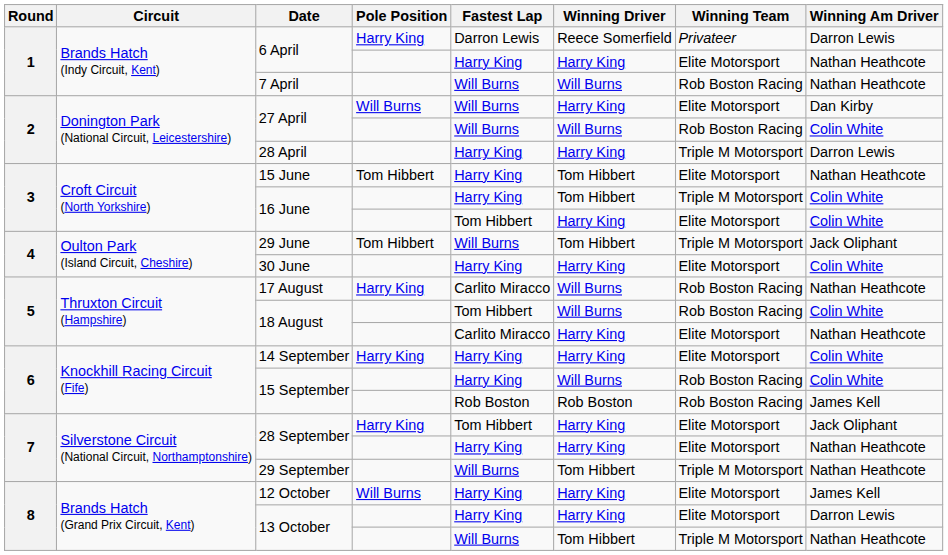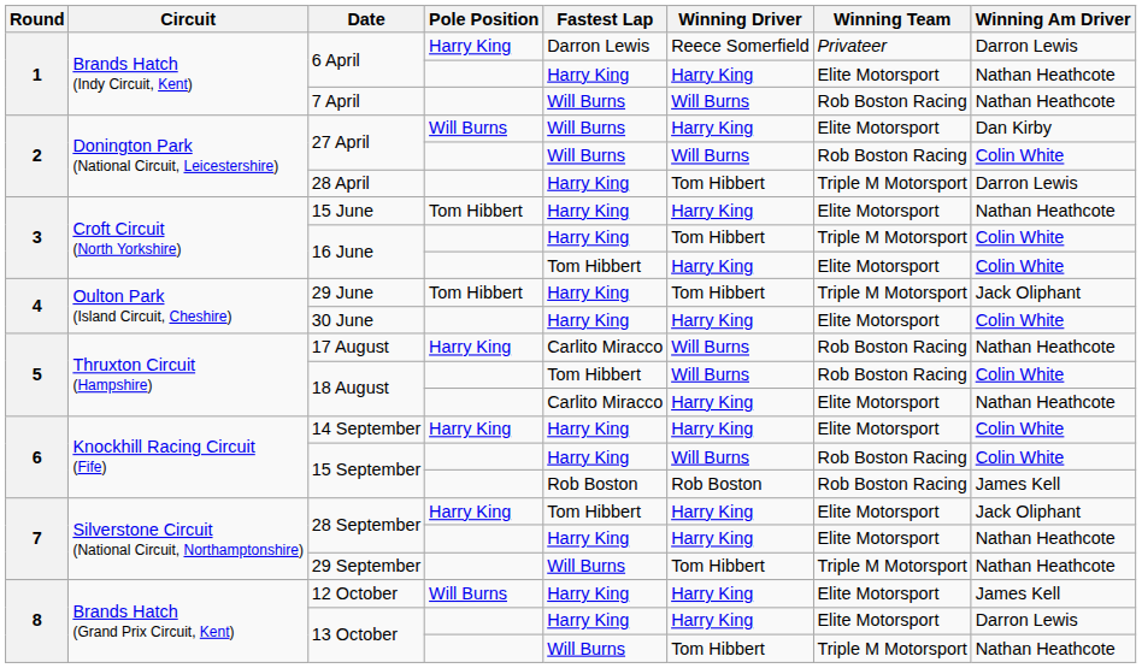 <table class="wikitable" style="font-size: 85%">
 <tr>
 <th>Round</th>
 <th>Circuit</th>
 <th>Date</th>
 <th>Pole Position</th>
 <th>Fastest Lap</th>
 <th>Winning Driver</th>
 <th>Winning Team</th>
 <th>Winning Am Driver</th>
 </tr>
 <tr>
 <th rowspan=3>1</th>
 <td rowspan=3><a href='#'>Brands Hatch</a><br><small>(Indy Circuit, <a href='#'>Kent</a>)</small></td>
 <td rowspan=2>6 April</td>
 <td> <a href='#'>Harry King</a></td>
 <td> Darron Lewis</td>
 <td> Reece Somerfield</td>
 <td><em>Privateer</em></td>
 <td> Darron Lewis</td>
 </tr>
 <tr>
 <td></td>
 <td> <a href='#'>Harry King</a></td>
 <td> <a href='#'>Harry King</a></td>
 <td>Elite Motorsport</td>
 <td> Nathan Heathcote</td>
 </tr>
 <tr>
 <td>7 April</td>
 <td></td>
 <td> <a href='#'>Will Burns</a></td>
 <td> <a href='#'>Will Burns</a></td>
 <td>Rob Boston Racing</td>
 <td> Nathan Heathcote</td>
 </tr>
 <tr>
 <th rowspan=3>2</th>
 <td rowspan=3><a href='#'>Donington Park</a><br><small>(National Circuit, <a href='#'>Leicestershire</a>)</small></td>
 <td rowspan=2>27 April</td>
 <td> <a href='#'>Will Burns</a></td>
 <td> <a href='#'>Will Burns</a></td>
 <td> <a href='#'>Harry King</a></td>
 <td>Elite Motorsport</td>
 <td> Dan Kirby</td>
 </tr>
 <tr>
 <td></td>
 <td> <a href='#'>Will Burns</a></td>
 <td> <a href='#'>Will Burns</a></td>
 <td>Rob Boston Racing</td>
 <td> <a href='#'>Colin White</a></td>
 </tr>
 <tr>
 <td>28 April</td>
 <td></td>
 <td> <a href='#'>Harry King</a></td>
-<td> <a href='#'>Harry King</a></td>
+<td> Tom Hibbert</td>
 <td>Triple M Motorsport</td>
 <td> Darron Lewis</td>
 </tr>
 <tr>
 <th rowspan=3>3</th>
 <td rowspan=3><a href='#'>Croft Circuit</a><br><small>(<a href='#'>North Yorkshire</a>)</small></td>
 <td>15 June</td>
 <td> Tom Hibbert</td>
 <td> <a href='#'>Harry King</a></td>
-<td> Tom Hibbert</td>
+<td> <a href='#'>Harry King</a></td>
 <td>Elite Motorsport</td>
 <td> Nathan Heathcote</td>
 </tr>
 <tr>
 <td rowspan=2>16 June</td>
 <td></td>
 <td> <a href='#'>Harry King</a></td>
 <td> Tom Hibbert</td>
 <td>Triple M Motorsport</td>
 <td> <a href='#'>Colin White</a></td>
 </tr>
 <tr>
 <td></td>
 <td> Tom Hibbert</td>
 <td> <a href='#'>Harry King</a></td>
 <td>Elite Motorsport</td>
 <td> <a href='#'>Colin White</a></td>
 </tr>
 <tr>
 <th rowspan=2>4</th>
 <td rowspan=2><a href='#'>Oulton Park</a><br><small>(Island Circuit, <a href='#'>Cheshire</a>)</small></td>
 <td>29 June</td>
 <td> Tom Hibbert</td>
-<td> <a href='#'>Will Burns</a></td>
+<td> <a href='#'>Harry King</a></td>
 <td> Tom Hibbert</td>
 <td>Triple M Motorsport</td>
 <td> Jack Oliphant</td>
 </tr>
 <tr>
 <td>30 June</td>
 <td></td>
 <td> <a href='#'>Harry King</a></td>
 <td> <a href='#'>Harry King</a></td>
 <td>Elite Motorsport</td>
 <td> <a href='#'>Colin White</a></td>
 </tr>
 <tr>
 <th rowspan=3>5</th>
 <td rowspan=3><a href='#'>Thruxton Circuit</a><br><small>(<a href='#'>Hampshire</a>)</small></td>
 <td>17 August</td>
 <td> <a href='#'>Harry King</a></td>
 <td> Carlito Miracco</td>
 <td> <a href='#'>Will Burns</a></td>
 <td>Rob Boston Racing</td>
 <td> Nathan Heathcote</td>
 </tr>
 <tr>
 <td rowspan=2>18 August</td>
 <td></td>
 <td> Tom Hibbert</td>
 <td> <a href='#'>Will Burns</a></td>
 <td>Rob Boston Racing</td>
 <td> <a href='#'>Colin White</a></td>
 </tr>
 <tr>
 <td></td>
 <td> Carlito Miracco</td>
 <td> <a href='#'>Harry King</a></td>
 <td>Elite Motorsport</td>
 <td> Nathan Heathcote</td>
 </tr>
 <tr>
 <th rowspan=3>6</th>
 <td rowspan=3><a href='#'>Knockhill Racing Circuit</a><br><small>(<a href='#'>Fife</a>)</small></td>
 <td>14 September</td>
 <td> <a href='#'>Harry King</a></td>
 <td> <a href='#'>Harry King</a></td>
 <td> <a href='#'>Harry King</a></td>
 <td>Elite Motorsport</td>
 <td> <a href='#'>Colin White</a></td>
 </tr>
 <tr>
 <td rowspan=2>15 September</td>
 <td></td>
 <td> <a href='#'>Harry King</a></td>
 <td> <a href='#'>Will Burns</a></td>
 <td>Rob Boston Racing</td>
 <td> <a href='#'>Colin White</a></td>
 </tr>
 <tr>
 <td></td>
 <td> Rob Boston</td>
 <td> Rob Boston</td>
 <td>Rob Boston Racing</td>
 <td> James Kell</td>
 </tr>
 <tr>
 <th rowspan=3>7</th>
 <td rowspan=3><a href='#'>Silverstone Circuit</a><br><small>(National Circuit, <a href='#'>Northamptonshire</a>)</small></td>
 <td rowspan=2>28 September</td>
 <td> <a href='#'>Harry King</a></td>
 <td> Tom Hibbert</td>
 <td> <a href='#'>Harry King</a></td>
 <td>Elite Motorsport</td>
 <td> Jack Oliphant</td>
 </tr>
 <tr>
 <td></td>
 <td> <a href='#'>Harry King</a></td>
 <td> <a href='#'>Harry King</a></td>
 <td>Elite Motorsport</td>
 <td> Nathan Heathcote</td>
 </tr>
 <tr>
 <td>29 September</td>
 <td></td>
 <td> <a href='#'>Will Burns</a></td>
 <td> Tom Hibbert</td>
 <td>Triple M Motorsport</td>
 <td> Nathan Heathcote</td>
 </tr>
 <tr>
 <th rowspan=3>8</th>
 <td rowspan=3><a href='#'>Brands Hatch</a><br><small>(Grand Prix Circuit, <a href='#'>Kent</a>)</small></td>
 <td>12 October</td>
 <td> <a href='#'>Will Burns</a></td>
 <td> <a href='#'>Harry King</a></td>
 <td> <a href='#'>Harry King</a></td>
 <td>Elite Motorsport</td>
 <td> James Kell</td>
 </tr>
 <tr>
 <td rowspan=2>13 October</td>
 <td></td>
 <td> <a href='#'>Harry King</a></td>
 <td> <a href='#'>Harry King</a></td>
 <td>Elite Motorsport</td>
 <td> Darron Lewis</td>
 </tr>
 <tr>
 <td></td>
 <td> <a href='#'>Will Burns</a></td>
 <td> Tom Hibbert</td>
 <td>Triple M Motorsport</td>
 <td> Nathan Heathcote</td>
 </tr>
 </table>
